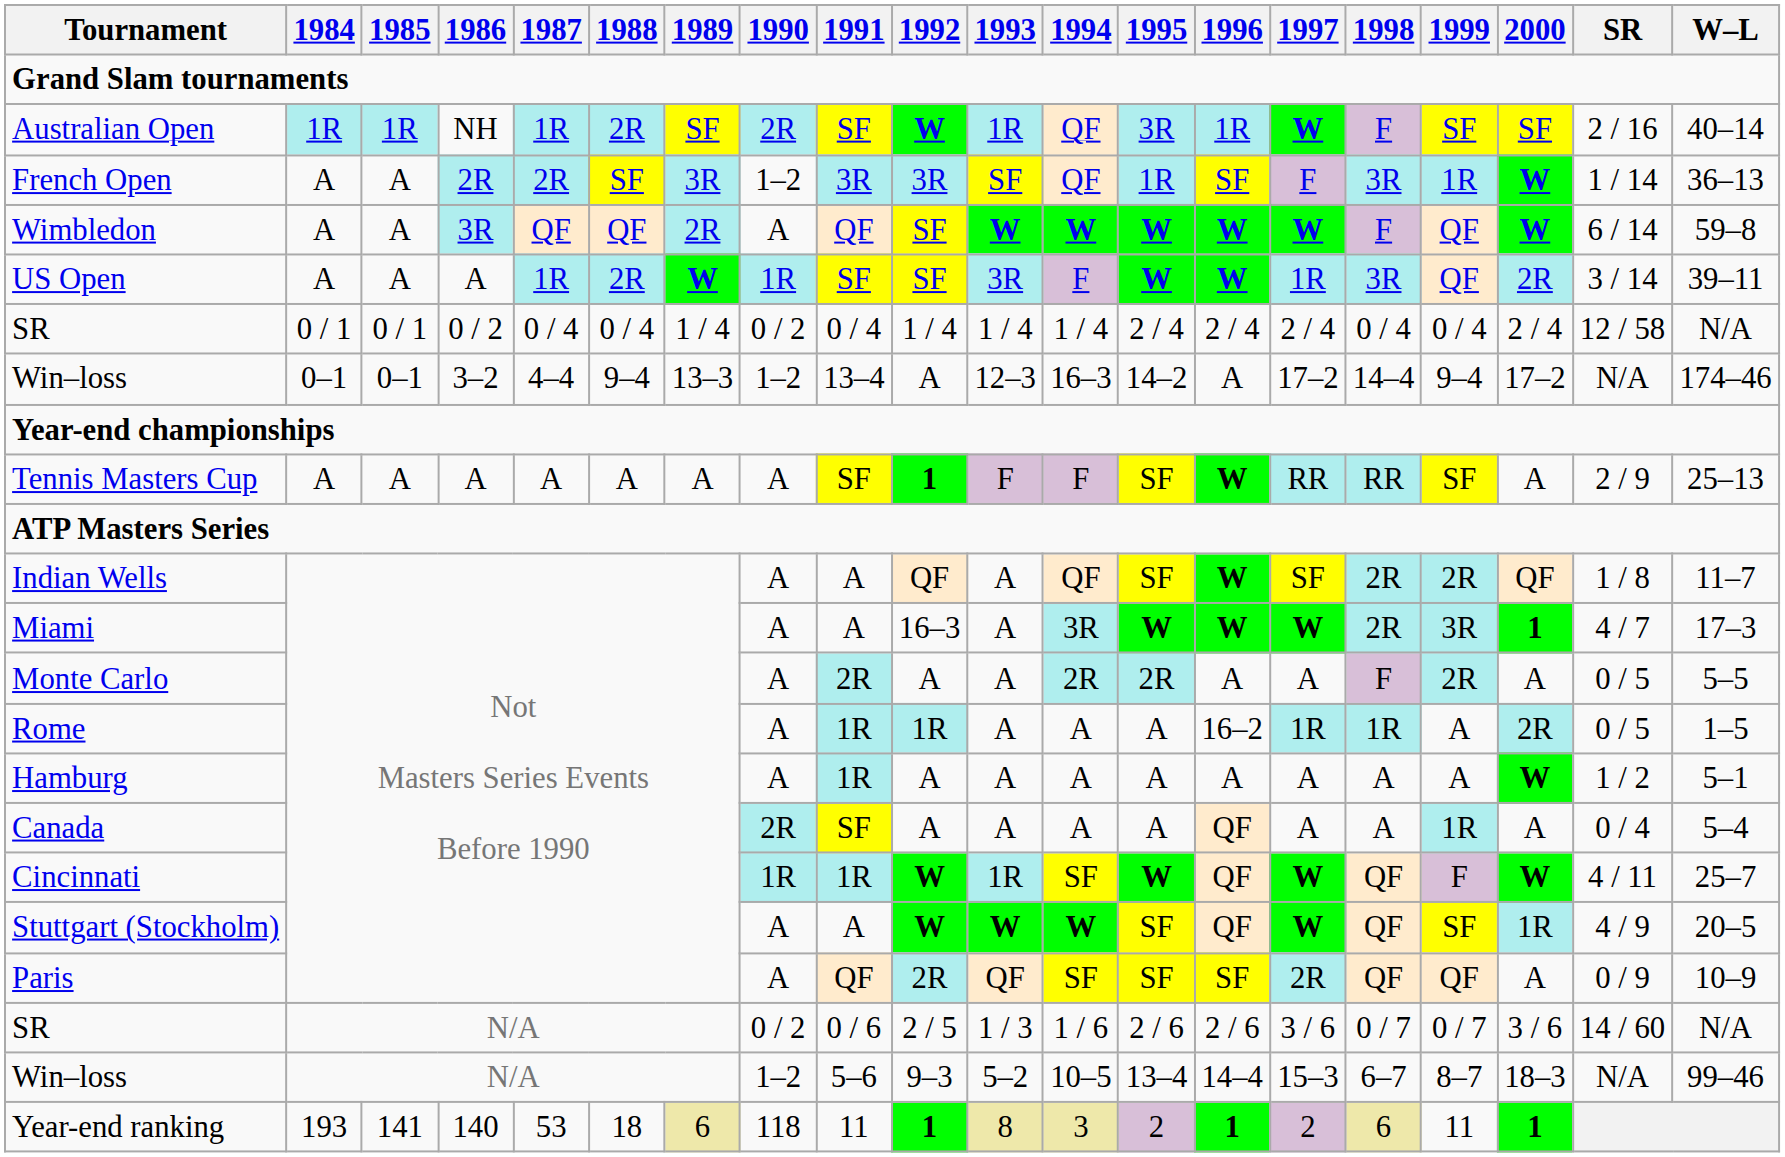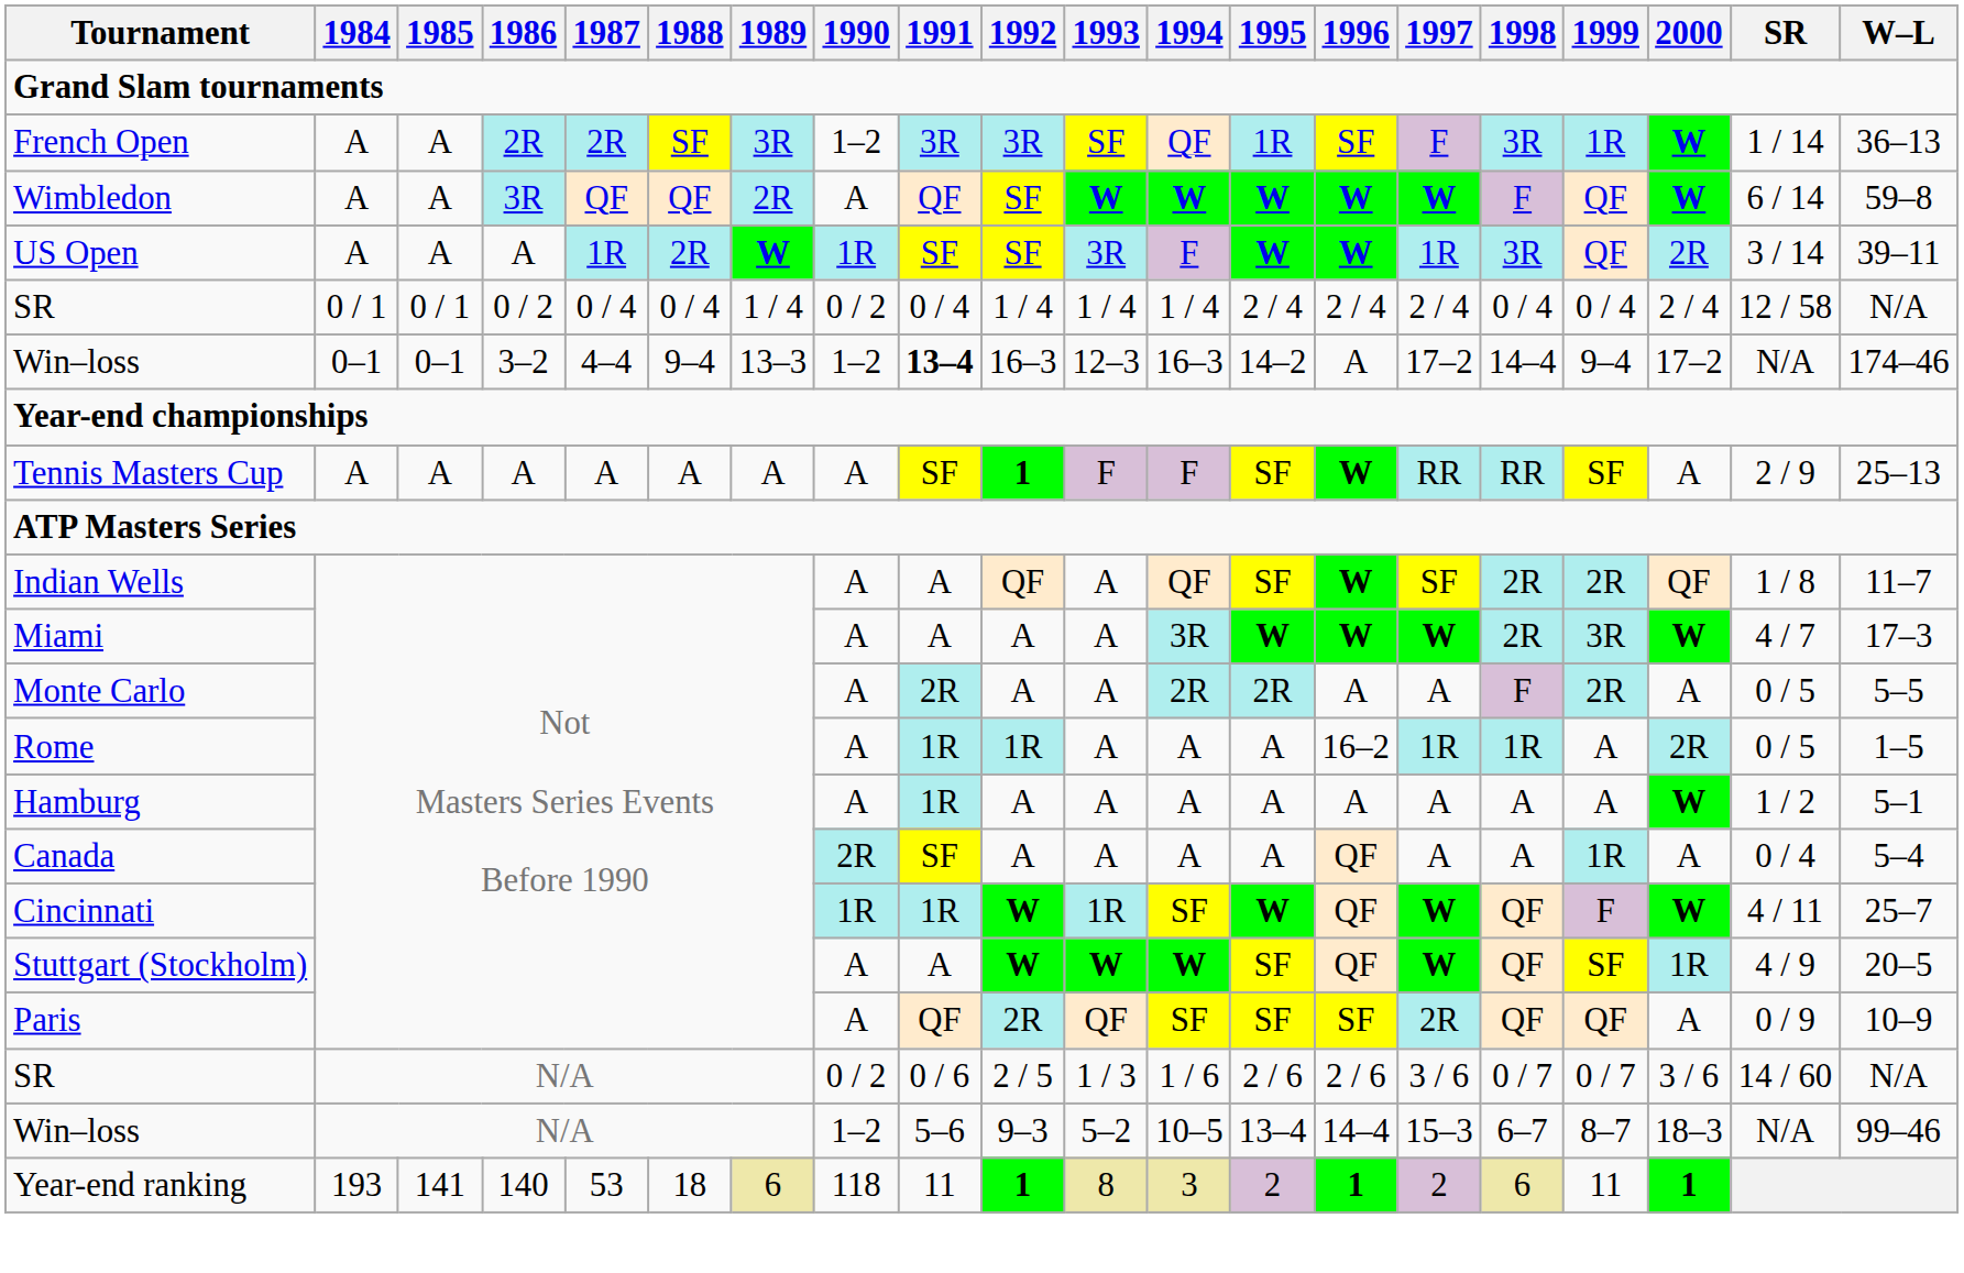 <table class=wikitable style=text-align:center;font-size:97%>
 <tr>
 <th>Tournament</th>
 <th><a href='#'>1984</a></th>
 <th><a href='#'>1985</a></th>
 <th><a href='#'>1986</a></th>
 <th><a href='#'>1987</a></th>
 <th><a href='#'>1988</a></th>
 <th><a href='#'>1989</a></th>
 <th><a href='#'>1990</a></th>
 <th><a href='#'>1991</a></th>
 <th><a href='#'>1992</a></th>
 <th><a href='#'>1993</a></th>
 <th><a href='#'>1994</a></th>
 <th><a href='#'>1995</a></th>
 <th><a href='#'>1996</a></th>
 <th><a href='#'>1997</a></th>
 <th><a href='#'>1998</a></th>
 <th><a href='#'>1999</a></th>
 <th><a href='#'>2000</a></th>
 <th>SR</th>
 <th>W–L</th>
 </tr>
 <tr>
 <td colspan=20 align=left><strong>Grand Slam tournaments</strong></td>
-</tr>
-<tr>
-<td align=left><a href='#'>Australian Open</a></td>
-<td bgcolor=afeeee><a href='#'>1R</a></td>
-<td bgcolor=afeeee><a href='#'>1R</a></td>
-<td>NH</td>
-<td bgcolor=afeeee><a href='#'>1R</a></td>
-<td bgcolor=afeeee><a href='#'>2R</a></td>
-<td bgcolor=yellow><a href='#'>SF</a></td>
-<td bgcolor=afeeee><a href='#'>2R</a></td>
-<td bgcolor=yellow><a href='#'>SF</a></td>
-<td bgcolor=lime><a href='#'><strong>W</strong></a></td>
-<td bgcolor=afeeee><a href='#'>1R</a></td>
-<td bgcolor=ffebcd><a href='#'>QF</a></td>
-<td bgcolor=afeeee><a href='#'>3R</a></td>
-<td bgcolor=afeeee><a href='#'>1R</a></td>
-<td bgcolor=lime><a href='#'><strong>W</strong></a></td>
-<td bgcolor=thistle><a href='#'>F</a></td>
-<td bgcolor=yellow><a href='#'>SF</a></td>
-<td bgcolor=yellow><a href='#'>SF</a></td>
-<td>2 / 16</td>
-<td>40–14</td>
 </tr>
 <tr>
 <td align=left><a href='#'>French Open</a></td>
 <td>A</td>
 <td>A</td>
 <td bgcolor=afeeee><a href='#'>2R</a></td>
 <td bgcolor=afeeee><a href='#'>2R</a></td>
 <td bgcolor=yellow><a href='#'>SF</a></td>
 <td bgcolor=afeeee><a href='#'>3R</a></td>
 <td>1–2</td>
 <td bgcolor=afeeee><a href='#'>3R</a></td>
 <td bgcolor=afeeee><a href='#'>3R</a></td>
 <td bgcolor=yellow><a href='#'>SF</a></td>
 <td bgcolor=ffebcd><a href='#'>QF</a></td>
 <td bgcolor=afeeee><a href='#'>1R</a></td>
 <td bgcolor=yellow><a href='#'>SF</a></td>
 <td bgcolor=thistle><a href='#'>F</a></td>
 <td bgcolor=afeeee><a href='#'>3R</a></td>
 <td bgcolor=afeeee><a href='#'>1R</a></td>
 <td bgcolor=lime><a href='#'><strong>W</strong></a></td>
 <td>1 / 14</td>
 <td>36–13</td>
 </tr>
 <tr>
 <td align=left><a href='#'>Wimbledon</a></td>
 <td>A</td>
 <td>A</td>
 <td bgcolor=afeeee><a href='#'>3R</a></td>
 <td bgcolor=ffebcd><a href='#'>QF</a></td>
 <td bgcolor=ffebcd><a href='#'>QF</a></td>
 <td bgcolor=afeeee><a href='#'>2R</a></td>
 <td>A</td>
 <td bgcolor=ffebcd><a href='#'>QF</a></td>
 <td bgcolor=yellow><a href='#'>SF</a></td>
 <td bgcolor=lime><a href='#'><strong>W</strong></a></td>
 <td bgcolor=lime><a href='#'><strong>W</strong></a></td>
 <td bgcolor=lime><a href='#'><strong>W</strong></a></td>
 <td bgcolor=lime><a href='#'><strong>W</strong></a></td>
 <td bgcolor=lime><a href='#'><strong>W</strong></a></td>
 <td bgcolor=thistle><a href='#'>F</a></td>
 <td bgcolor=ffebcd><a href='#'>QF</a></td>
 <td bgcolor=lime><a href='#'><strong>W</strong></a></td>
 <td>6 / 14</td>
 <td>59–8</td>
 </tr>
 <tr>
 <td align=left><a href='#'>US Open</a></td>
 <td>A</td>
 <td>A</td>
 <td>A</td>
 <td bgcolor=afeeee><a href='#'>1R</a></td>
 <td bgcolor=afeeee><a href='#'>2R</a></td>
 <td bgcolor=lime><a href='#'><strong>W</strong></a></td>
 <td bgcolor=afeeee><a href='#'>1R</a></td>
 <td bgcolor=yellow><a href='#'>SF</a></td>
 <td bgcolor=yellow><a href='#'>SF</a></td>
 <td bgcolor=afeeee><a href='#'>3R</a></td>
 <td bgcolor=thistle><a href='#'>F</a></td>
 <td bgcolor=lime><a href='#'><strong>W</strong></a></td>
 <td bgcolor=lime><a href='#'><strong>W</strong></a></td>
 <td bgcolor=afeeee><a href='#'>1R</a></td>
 <td bgcolor=afeeee><a href='#'>3R</a></td>
 <td bgcolor=ffebcd><a href='#'>QF</a></td>
 <td bgcolor=afeeee><a href='#'>2R</a></td>
 <td>3 / 14</td>
 <td>39–11</td>
 </tr>
 <tr>
 <td align=left>SR</td>
 <td>0 / 1</td>
 <td>0 / 1</td>
 <td>0 / 2</td>
 <td>0 / 4</td>
 <td>0 / 4</td>
 <td>1 / 4</td>
 <td>0 / 2</td>
 <td>0 / 4</td>
 <td>1 / 4</td>
 <td>1 / 4</td>
 <td>1 / 4</td>
 <td>2 / 4</td>
 <td>2 / 4</td>
 <td>2 / 4</td>
 <td>0 / 4</td>
 <td>0 / 4</td>
 <td>2 / 4</td>
 <td>12 / 58</td>
 <td>N/A</td>
 </tr>
 <tr>
 <td align=left>Win–loss</td>
 <td>0–1</td>
 <td>0–1</td>
 <td>3–2</td>
 <td>4–4</td>
 <td>9–4</td>
 <td>13–3</td>
 <td>1–2</td>
-<td>13–4</td>
-<td>A</td>
+<td><strong>13–4</strong></td>
+<td>16–3</td>
 <td>12–3</td>
 <td>16–3</td>
 <td>14–2</td>
 <td>A</td>
 <td>17–2</td>
 <td>14–4</td>
 <td>9–4</td>
 <td>17–2</td>
 <td>N/A</td>
 <td>174–46</td>
 </tr>
 <tr>
 <td colspan=20 align=left><strong>Year-end championships</strong></td>
 </tr>
 <tr>
 <td align=left><a href='#'>Tennis Masters Cup</a></td>
 <td>A</td>
 <td>A</td>
 <td>A</td>
 <td>A</td>
 <td>A</td>
 <td>A</td>
 <td>A</td>
 <td bgcolor=yellow>SF</td>
 <td bgcolor=lime><strong>1</strong></td>
 <td bgcolor=thistle>F</td>
 <td bgcolor=thistle>F</td>
 <td bgcolor=yellow>SF</td>
 <td bgcolor=lime><strong>W</strong></td>
 <td bgcolor=afeeee>RR</td>
 <td bgcolor=afeeee>RR</td>
 <td bgcolor=yellow>SF</td>
 <td>A</td>
 <td>2 / 9</td>
 <td>25–13</td>
 </tr>
 <tr>
 <td colspan=20 align=left><strong>ATP Masters Series</strong></td>
 </tr>
 <tr>
 <td align=left><a href='#'>Indian Wells</a></td>
 <td colspan=6 rowspan=9 style=color:#767676>Not<br><br>Masters Series Events<br><br>Before 1990</td>
 <td>A</td>
 <td>A</td>
 <td bgcolor=ffebcd>QF</td>
 <td>A</td>
 <td bgcolor=ffebcd>QF</td>
 <td bgcolor=yellow>SF</td>
 <td bgcolor=lime><strong>W</strong></td>
 <td bgcolor=yellow>SF</td>
 <td bgcolor=afeeee>2R</td>
 <td bgcolor=afeeee>2R</td>
 <td bgcolor=ffebcd>QF</td>
 <td>1 / 8</td>
 <td>11–7</td>
 </tr>
 <tr>
 <td align=left><a href='#'>Miami</a></td>
 <td>A</td>
 <td>A</td>
-<td>16–3</td>
+<td>A</td>
 <td>A</td>
 <td bgcolor=afeeee>3R</td>
 <td bgcolor=lime><strong>W</strong></td>
 <td bgcolor=lime><strong>W</strong></td>
 <td bgcolor=lime><strong>W</strong></td>
 <td bgcolor=afeeee>2R</td>
 <td bgcolor=afeeee>3R</td>
-<td bgcolor=lime><strong>1</strong></td>
+<td bgcolor=lime><strong>W</strong></td>
 <td>4 / 7</td>
 <td>17–3</td>
 </tr>
 <tr>
 <td align=left><a href='#'>Monte Carlo</a></td>
 <td>A</td>
 <td bgcolor=afeeee>2R</td>
 <td>A</td>
 <td>A</td>
 <td bgcolor=afeeee>2R</td>
 <td bgcolor=afeeee>2R</td>
 <td>A</td>
 <td>A</td>
 <td bgcolor=thistle>F</td>
 <td bgcolor=afeeee>2R</td>
 <td>A</td>
 <td>0 / 5</td>
 <td>5–5</td>
 </tr>
 <tr>
 <td align=left><a href='#'>Rome</a></td>
 <td>A</td>
 <td bgcolor=afeeee>1R</td>
 <td bgcolor=afeeee>1R</td>
 <td>A</td>
 <td>A</td>
 <td>A</td>
 <td>16–2</td>
 <td bgcolor=afeeee>1R</td>
 <td bgcolor=afeeee>1R</td>
 <td>A</td>
 <td bgcolor=afeeee>2R</td>
 <td>0 / 5</td>
 <td>1–5</td>
 </tr>
 <tr>
 <td align=left><a href='#'>Hamburg</a></td>
 <td>A</td>
 <td bgcolor=afeeee>1R</td>
 <td>A</td>
 <td>A</td>
 <td>A</td>
 <td>A</td>
 <td>A</td>
 <td>A</td>
 <td>A</td>
 <td>A</td>
 <td bgcolor=lime><strong>W</strong></td>
 <td>1 / 2</td>
 <td>5–1</td>
 </tr>
 <tr>
 <td align=left><a href='#'>Canada</a></td>
 <td bgcolor=afeeee>2R</td>
 <td bgcolor=yellow>SF</td>
 <td>A</td>
 <td>A</td>
 <td>A</td>
 <td>A</td>
 <td bgcolor=ffebcd>QF</td>
 <td>A</td>
 <td>A</td>
 <td bgcolor=afeeee>1R</td>
 <td>A</td>
 <td>0 / 4</td>
 <td>5–4</td>
 </tr>
 <tr>
 <td align=left><a href='#'>Cincinnati</a></td>
 <td bgcolor=afeeee>1R</td>
 <td bgcolor=afeeee>1R</td>
 <td bgcolor=lime><strong>W</strong></td>
 <td bgcolor=afeeee>1R</td>
 <td bgcolor=yellow>SF</td>
 <td bgcolor=lime><strong>W</strong></td>
 <td bgcolor=ffebcd>QF</td>
 <td bgcolor=lime><strong>W</strong></td>
 <td bgcolor=ffebcd>QF</td>
 <td bgcolor=thistle>F</td>
 <td bgcolor=lime><strong>W</strong></td>
 <td>4 / 11</td>
 <td>25–7</td>
 </tr>
 <tr>
 <td align=left><a href='#'>Stuttgart (Stockholm)</a></td>
 <td>A</td>
 <td>A</td>
 <td bgcolor=lime><strong>W</strong></td>
 <td bgcolor=lime><strong>W</strong></td>
 <td bgcolor=lime><strong>W</strong></td>
 <td bgcolor=yellow>SF</td>
 <td bgcolor=ffebcd>QF</td>
 <td bgcolor=lime><strong>W</strong></td>
 <td bgcolor=ffebcd>QF</td>
 <td bgcolor=yellow>SF</td>
 <td bgcolor=afeeee>1R</td>
 <td>4 / 9</td>
 <td>20–5</td>
 </tr>
 <tr>
 <td align=left><a href='#'>Paris</a></td>
 <td>A</td>
 <td bgcolor=ffebcd>QF</td>
 <td bgcolor=afeeee>2R</td>
 <td bgcolor=ffebcd>QF</td>
 <td bgcolor=yellow>SF</td>
 <td bgcolor=yellow>SF</td>
 <td bgcolor=yellow>SF</td>
 <td bgcolor=afeeee>2R</td>
 <td bgcolor=ffebcd>QF</td>
 <td bgcolor=ffebcd>QF</td>
 <td>A</td>
 <td>0 / 9</td>
 <td>10–9</td>
 </tr>
 <tr>
 <td align=left>SR</td>
 <td colspan=6 style=color:#767676>N/A</td>
 <td>0 / 2</td>
 <td>0 / 6</td>
 <td>2 / 5</td>
 <td>1 / 3</td>
 <td>1 / 6</td>
 <td>2 / 6</td>
 <td>2 / 6</td>
 <td>3 / 6</td>
 <td>0 / 7</td>
 <td>0 / 7</td>
 <td>3 / 6</td>
 <td>14 / 60</td>
 <td>N/A</td>
 </tr>
 <tr>
 <td align=left>Win–loss</td>
 <td colspan=6 style=color:#767676>N/A</td>
 <td>1–2</td>
 <td>5–6</td>
 <td>9–3</td>
 <td>5–2</td>
 <td>10–5</td>
 <td>13–4</td>
 <td>14–4</td>
 <td>15–3</td>
 <td>6–7</td>
 <td>8–7</td>
 <td>18–3</td>
 <td>N/A</td>
 <td>99–46</td>
 </tr>
 <tr>
 <td align=left>Year-end ranking</td>
 <td>193</td>
 <td>141</td>
 <td>140</td>
 <td>53</td>
 <td>18</td>
 <td bgcolor=eee8aa>6</td>
 <td>118</td>
 <td>11</td>
 <td bgcolor=lime><strong>1</strong></td>
 <td bgcolor=eee8aa>8</td>
 <td bgcolor=eee8aa>3</td>
 <td bgcolor=thistle>2</td>
 <td bgcolor=lime><strong>1</strong></td>
 <td bgcolor=thistle>2</td>
 <td bgcolor=eee8aa>6</td>
 <td>11</td>
 <td bgcolor=lime><strong>1</strong></td>
 <th colspan=2></th>
 </tr>
 </table>
